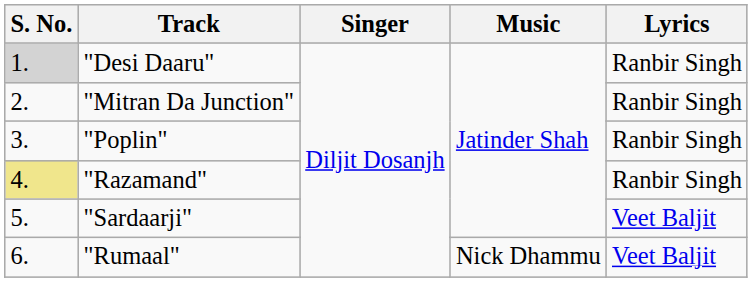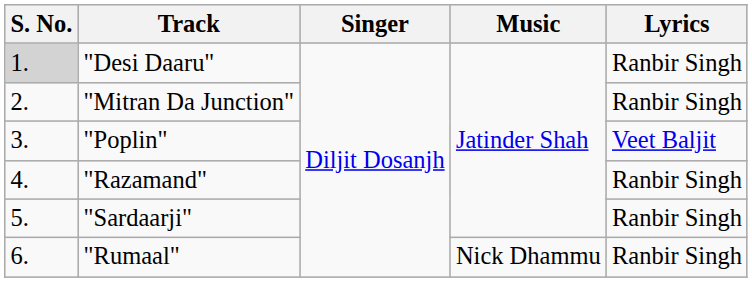 <table class="wikitable">
 <tr>
 <th>S. No.</th>
 <th>Track</th>
 <th>Singer</th>
 <th>Music</th>
 <th>Lyrics</th>
 </tr>
 <tr>
 <td style="background: lightgrey;">1.</td>
 <td>"Desi Daaru"</td>
 <td rowspan="6"><a href='#'>Diljit Dosanjh</a></td>
 <td rowspan="5"><a href='#'>Jatinder Shah</a></td>
 <td>Ranbir Singh</td>
 </tr>
 <tr>
 <td>2.</td>
 <td>"Mitran Da Junction"</td>
 <td>Ranbir Singh</td>
 </tr>
 <tr>
 <td>3.</td>
 <td>"Poplin"</td>
-<td>Ranbir Singh</td>
+<td><a href='#'>Veet Baljit</a></td>
 </tr>
 <tr>
-<td style="background: khaki;">4.</td>
+<td>4.</td>
 <td>"Razamand"</td>
 <td>Ranbir Singh</td>
 </tr>
 <tr>
 <td>5.</td>
 <td>"Sardaarji"</td>
-<td><a href='#'>Veet Baljit</a></td>
+<td>Ranbir Singh</td>
 </tr>
 <tr>
 <td>6.</td>
 <td>"Rumaal"</td>
 <td>Nick Dhammu</td>
-<td><a href='#'>Veet Baljit</a></td>
+<td>Ranbir Singh</td>
 </tr>
 </table>
